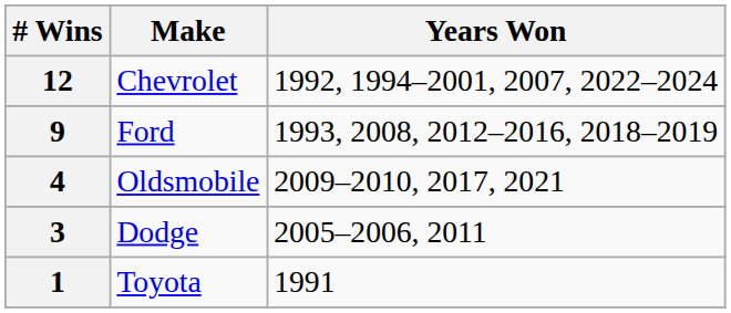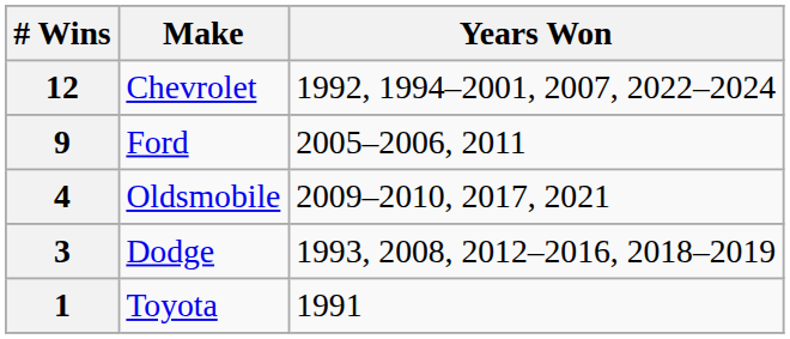 <table class="wikitable" style="font-size: 95%;">
 <tr>
 <th># Wins</th>
 <th>Make</th>
 <th>Years Won</th>
 </tr>
 <tr>
 <th>12</th>
 <td> <a href='#'>Chevrolet</a></td>
 <td>1992, 1994–2001, 2007, 2022–2024</td>
 </tr>
 <tr>
 <th>9</th>
 <td> <a href='#'>Ford</a></td>
-<td>1993, 2008, 2012–2016, 2018–2019</td>
+<td>2005–2006, 2011</td>
 </tr>
 <tr>
 <th>4</th>
 <td> <a href='#'>Oldsmobile</a></td>
 <td>2009–2010, 2017, 2021</td>
 </tr>
 <tr>
 <th>3</th>
 <td> <a href='#'>Dodge</a></td>
-<td>2005–2006, 2011</td>
+<td>1993, 2008, 2012–2016, 2018–2019</td>
 </tr>
 <tr>
 <th>1</th>
 <td> <a href='#'>Toyota</a></td>
 <td>1991</td>
 </tr>
 </table>
